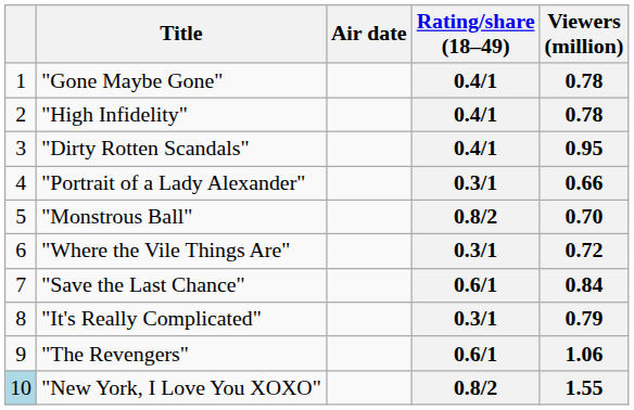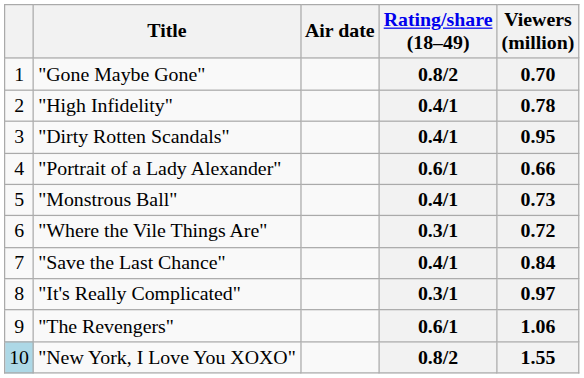 <table class="wikitable">
 <tr>
 <th></th>
 <th>Title</th>
 <th>Air date</th>
 <th><a href='#'>Rating/share</a><br>(18–49)</th>
 <th>Viewers<br>(million)</th>
 </tr>
 <tr>
 <td style="text-align:center">1</td>
 <td>"Gone Maybe Gone"</td>
 <td></td>
-<th style="text-align:center">0.4/1</th>
-<th style="text-align:center">0.78</th>
+<th style="text-align:center">0.8/2</th>
+<th style="text-align:center">0.70</th>
 </tr>
 <tr>
 <td style="text-align:center">2</td>
 <td>"High Infidelity"</td>
 <td></td>
 <th style="text-align:center">0.4/1</th>
 <th style="text-align:center">0.78</th>
 </tr>
 <tr>
 <td style="text-align:center">3</td>
 <td>"Dirty Rotten Scandals"</td>
 <td></td>
 <th style="text-align:center">0.4/1</th>
 <th style="text-align:center">0.95</th>
 </tr>
 <tr>
 <td style="text-align:center">4</td>
 <td>"Portrait of a Lady Alexander"</td>
 <td></td>
-<th style="text-align:center">0.3/1</th>
+<th style="text-align:center">0.6/1</th>
 <th style="text-align:center">0.66</th>
 </tr>
 <tr>
 <td style="text-align:center">5</td>
 <td>"Monstrous Ball"</td>
 <td></td>
-<th style="text-align:center">0.8/2</th>
-<th style="text-align:center">0.70</th>
+<th style="text-align:center">0.4/1</th>
+<th style="text-align:center">0.73</th>
 </tr>
 <tr>
 <td style="text-align:center">6</td>
 <td>"Where the Vile Things Are"</td>
 <td></td>
 <th style="text-align:center">0.3/1</th>
 <th style="text-align:center">0.72</th>
 </tr>
 <tr>
 <td style="text-align:center">7</td>
 <td>"Save the Last Chance"</td>
 <td></td>
-<th style="text-align:center">0.6/1</th>
+<th style="text-align:center">0.4/1</th>
 <th style="text-align:center">0.84</th>
 </tr>
 <tr>
 <td style="text-align:center">8</td>
 <td>"It's Really Complicated"</td>
 <td></td>
 <th style="text-align:center">0.3/1</th>
-<th style="text-align:center">0.79</th>
+<th style="text-align:center">0.97</th>
 </tr>
 <tr>
 <td style="text-align:center">9</td>
 <td>"The Revengers"</td>
 <td></td>
 <th style="text-align:center">0.6/1</th>
 <th style="text-align:center">1.06</th>
 </tr>
 <tr>
 <td style="background: lightblue; text-align:center">10</td>
 <td>"New York, I Love You XOXO"</td>
 <td></td>
 <th style="text-align:center">0.8/2</th>
 <th style="text-align:center">1.55</th>
 </tr>
 </table>
